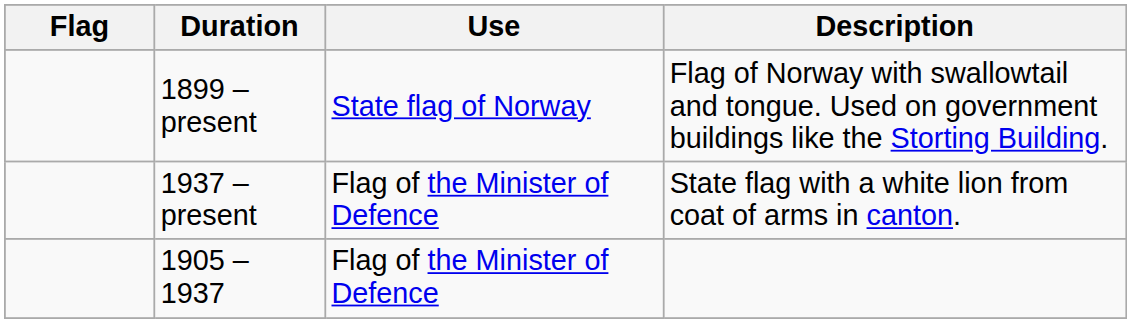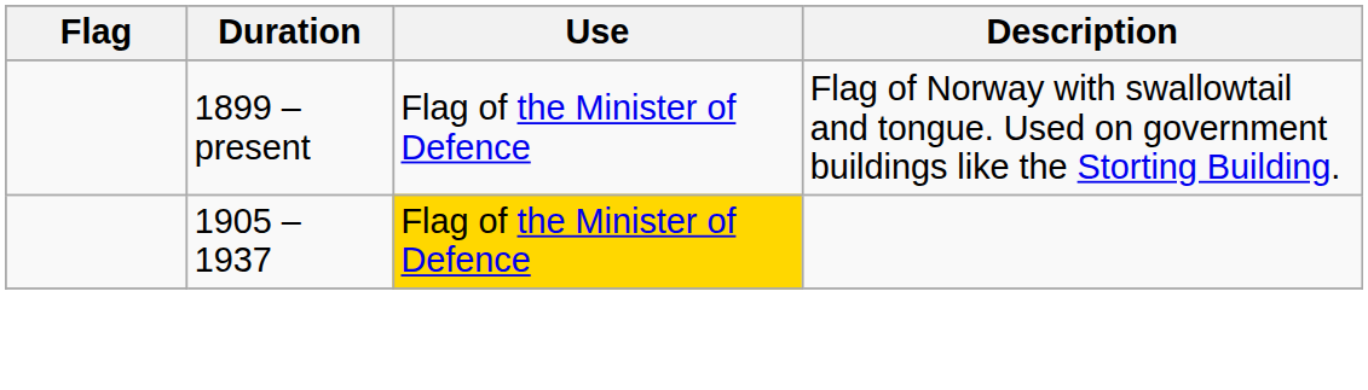 <table class="wikitable" width="100%">
 <tr>
 <th style="width:100px;">Flag</th>
 <th style="width:100px;">Duration</th>
 <th style="width:250px;">Use</th>
 <th style="min-width:250px">Description</th>
 </tr>
 <tr>
 <td></td>
 <td>1899 – present</td>
-<td><a href='#'>State flag of Norway</a></td>
+<td>Flag of <a href='#'>the Minister of Defence</a></td>
 <td>Flag of Norway with swallowtail and tongue. Used on government buildings like the <a href='#'>Storting Building</a>.</td>
 </tr>
 <tr>
 <td></td>
-<td>1937 – present</td>
-<td>Flag of <a href='#'>the Minister of Defence</a></td>
-<td>State flag with a white lion from coat of arms in <a href='#'>canton</a>.</td>
-</tr>
-<tr>
-<td></td>
 <td>1905 – 1937</td>
-<td>Flag of <a href='#'>the Minister of Defence</a></td>
+<td style="background: gold;">Flag of <a href='#'>the Minister of Defence</a></td>
 <td></td>
 </tr>
 </table>
